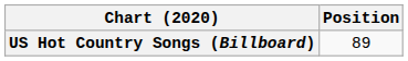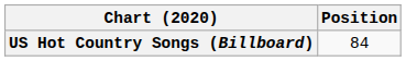 <table class="wikitable plainrowheaders" style="text-align:center">
 <tr>
 <th scope="col">Chart (2020)</th>
 <th scope="col">Position</th>
 </tr>
 <tr>
 <th scope="row">US Hot Country Songs (<em>Billboard</em>)</th>
-<td>89</td>
+<td>84</td>
 </tr>
 </table>
